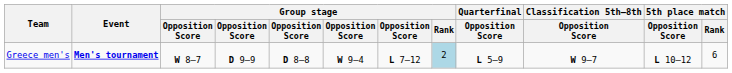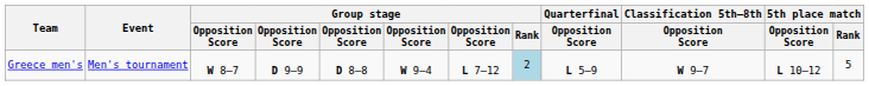 <table class="wikitable" style="font-size:90%">
 <tr>
 <th rowspan=2>Team</th>
 <th rowspan=2>Event</th>
 <th colspan=6>Group stage</th>
 <th>Quarterfinal</th>
 <th>Classification 5th–8th</th>
 <th colspan=2>5th place match</th>
 </tr>
 <tr style="font-size:95%">
 <th>Opposition<br>Score</th>
 <th>Opposition<br>Score</th>
 <th>Opposition<br>Score</th>
 <th>Opposition<br>Score</th>
 <th>Opposition<br>Score</th>
 <th>Rank</th>
 <th>Opposition<br>Score</th>
 <th>Opposition<br>Score</th>
 <th>Opposition<br>Score</th>
 <th>Rank</th>
 </tr>
 <tr align=center>
 <td align=left><a href='#'>Greece men's</a></td>
-<td align=left><strong><a href='#'>Men's tournament</a></strong></td>
+<td align=left><a href='#'>Men's tournament</a></td>
 <td><br><strong>W</strong> 8–7</td>
 <td><br><strong>D</strong> 9–9</td>
 <td><br><strong>D</strong> 8–8</td>
 <td><br><strong>W</strong> 9–4</td>
 <td><br><strong>L</strong> 7–12</td>
 <td style="background: lightblue;">2</td>
 <td><br><strong>L</strong> 5–9</td>
 <td><br><strong>W</strong> 9–7</td>
 <td><br><strong>L</strong> 10–12</td>
-<td>6</td>
+<td>5</td>
 </tr>
 </table>
